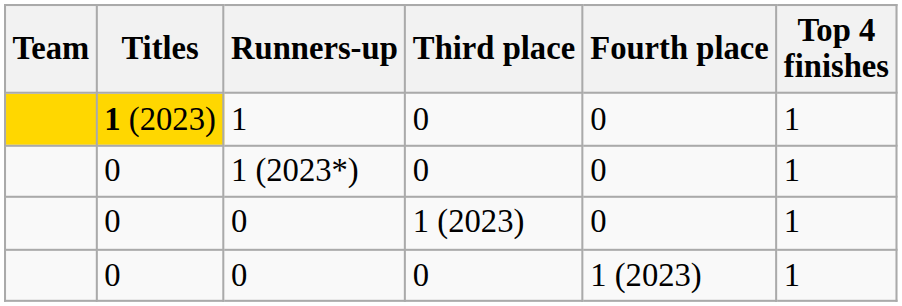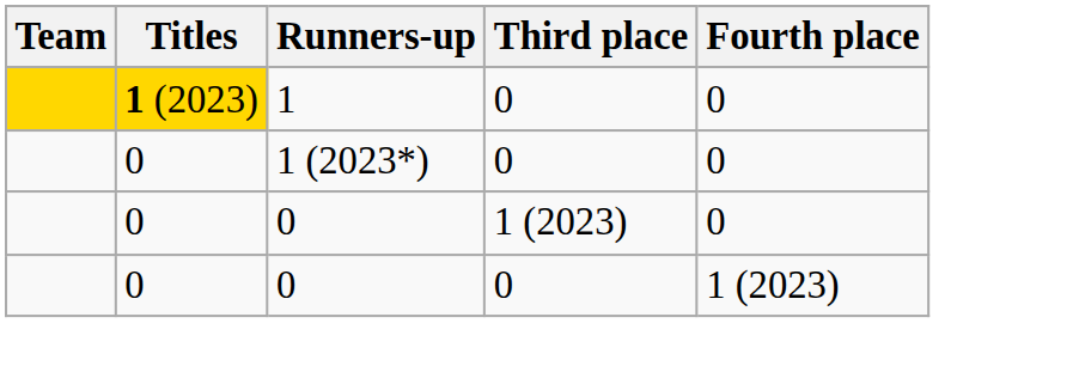 <table class="wikitable sortable">
 <tr>
 <th>Team</th>
 <th>Titles</th>
 <th>Runners-up</th>
 <th>Third place</th>
 <th>Fourth place</th>
-<th data-sort-type="number">Top 4<br>finishes</th>
 </tr>
 <tr>
 <td style=background:gold></td>
 <td style=background:gold><strong>1</strong> (2023)</td>
 <td>1</td>
 <td>0</td>
 <td>0</td>
-<td>1</td>
 </tr>
 <tr>
 <td></td>
 <td>0</td>
 <td>1 (2023*)</td>
 <td>0</td>
 <td>0</td>
-<td>1</td>
 </tr>
 <tr>
 <td></td>
 <td>0</td>
 <td>0</td>
 <td>1 (2023)</td>
 <td>0</td>
-<td>1</td>
 </tr>
 <tr>
 <td></td>
 <td>0</td>
 <td>0</td>
 <td>0</td>
 <td>1 (2023)</td>
-<td>1</td>
 </tr>
 </table>
